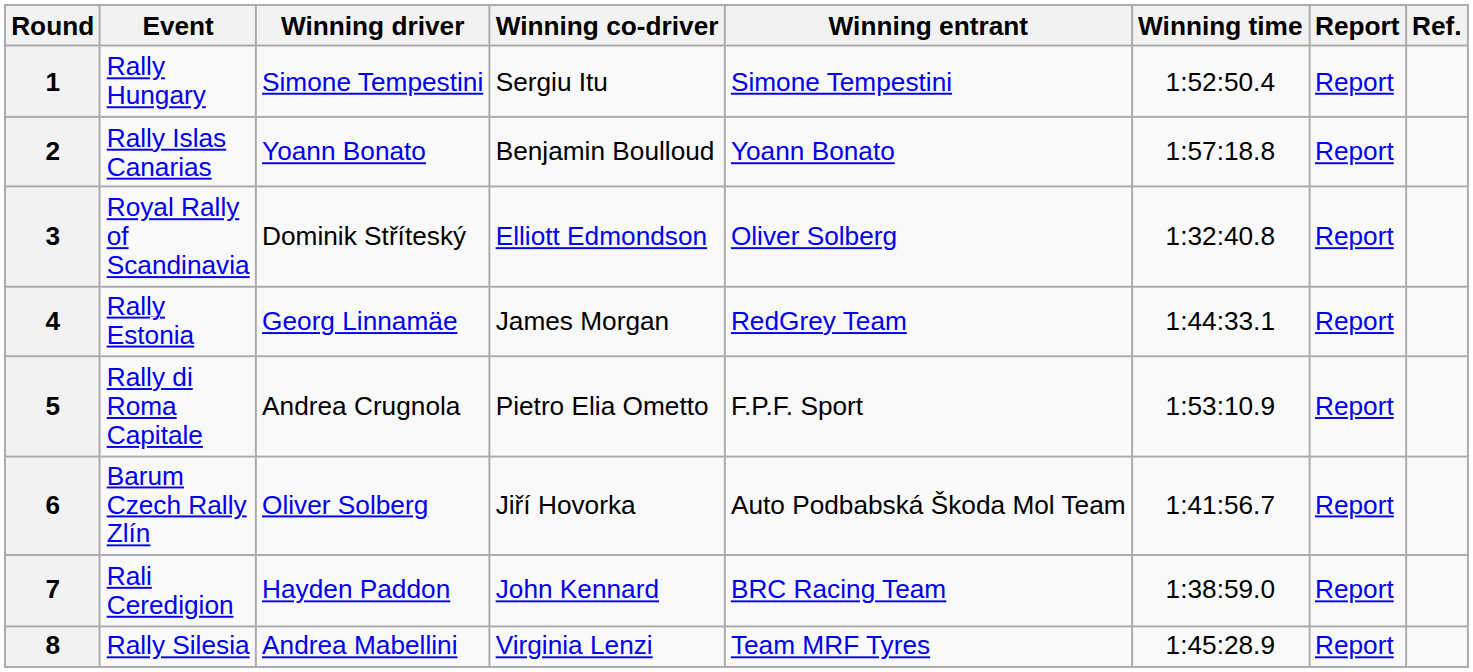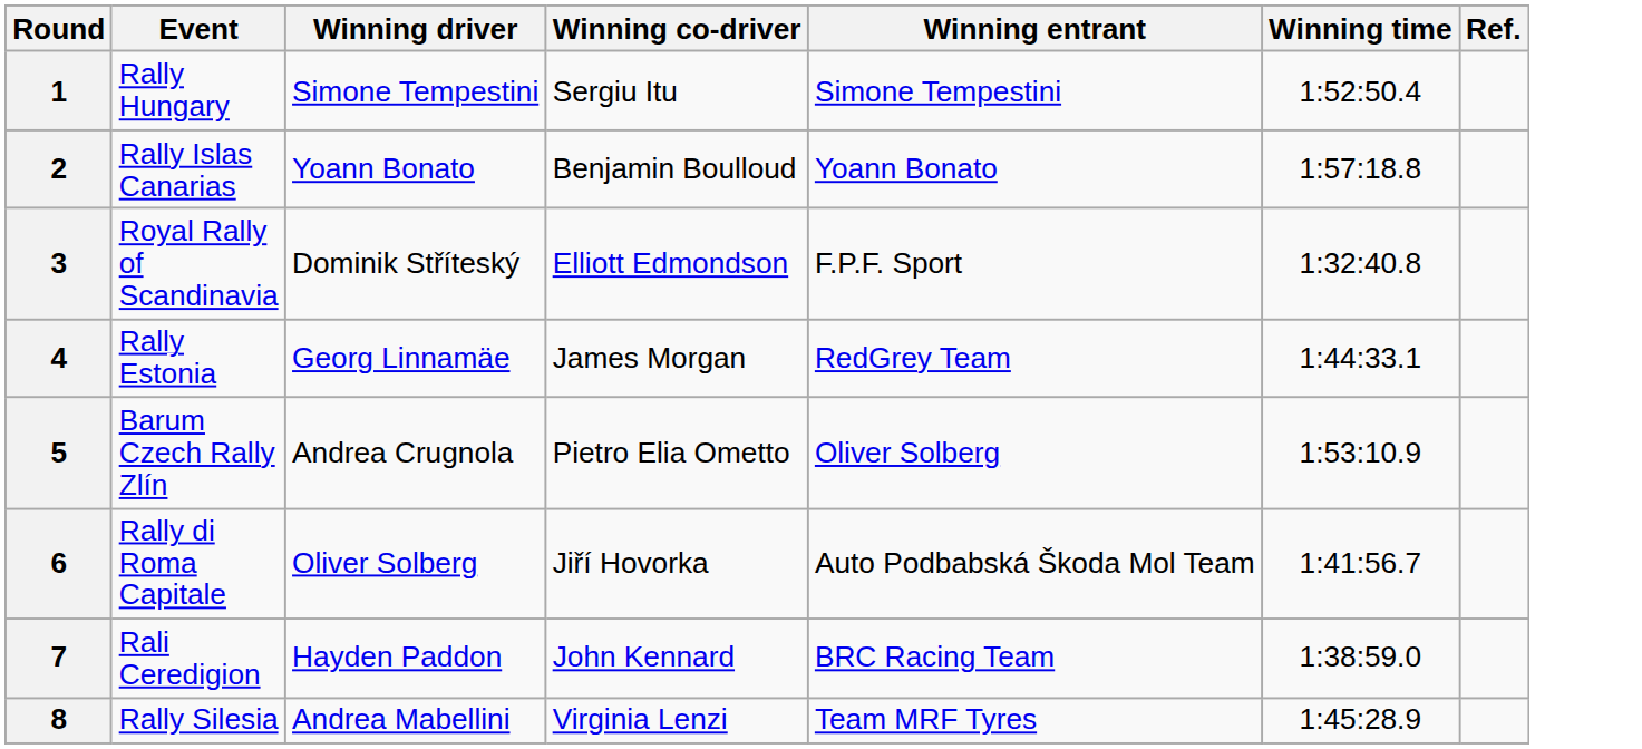 <table class="wikitable" style="font-size: 85%">
 <tr>
 <th>Round</th>
 <th>Event</th>
 <th nowrap="">Winning driver</th>
 <th nowrap="">Winning co-driver</th>
 <th nowrap="">Winning entrant</th>
 <th nowrap="">Winning time</th>
-<th>Report</th>
 <th>Ref.</th>
 </tr>
 <tr>
 <th>1</th>
 <td> <a href='#'>Rally Hungary</a></td>
 <td nowrap=""> <a href='#'>Simone Tempestini</a></td>
 <td nowrap=""> Sergiu Itu</td>
 <td nowrap=""> <a href='#'>Simone Tempestini</a></td>
 <td align="center">1:52:50.4</td>
-<td><a href='#'>Report</a></td>
 <td align="center"></td>
 </tr>
 <tr>
 <th>2</th>
 <td> <a href='#'>Rally Islas Canarias</a></td>
 <td nowrap=""> <a href='#'>Yoann Bonato</a></td>
 <td nowrap=""> Benjamin Boulloud</td>
 <td nowrap=""> <a href='#'>Yoann Bonato</a></td>
 <td align="center">1:57:18.8</td>
-<td><a href='#'>Report</a></td>
 <td align="center"></td>
 </tr>
 <tr>
 <th>3</th>
 <td> <a href='#'>Royal Rally of Scandinavia</a></td>
 <td nowrap=""> Dominik Stříteský</td>
 <td nowrap=""> <a href='#'>Elliott Edmondson</a></td>
-<td nowrap=""> <a href='#'>Oliver Solberg</a></td>
+<td nowrap=""> F.P.F. Sport</td>
 <td align="center">1:32:40.8</td>
-<td><a href='#'>Report</a></td>
 <td></td>
 </tr>
 <tr>
 <th>4</th>
 <td> <a href='#'>Rally Estonia</a></td>
 <td nowrap=""> <a href='#'>Georg Linnamäe</a></td>
 <td nowrap=""> James Morgan</td>
 <td nowrap=""> <a href='#'>RedGrey Team</a></td>
 <td align="center">1:44:33.1</td>
-<td><a href='#'>Report</a></td>
 <td align="center"></td>
 </tr>
 <tr>
 <th>5</th>
-<td> <a href='#'>Rally di Roma Capitale</a></td>
+<td> <a href='#'>Barum Czech Rally Zlín</a></td>
 <td nowrap=""> Andrea Crugnola</td>
 <td nowrap=""> Pietro Elia Ometto</td>
-<td nowrap=""> F.P.F. Sport</td>
+<td nowrap=""> <a href='#'>Oliver Solberg</a></td>
 <td align="center">1:53:10.9</td>
-<td><a href='#'>Report</a></td>
 <td></td>
 </tr>
 <tr>
 <th>6</th>
-<td> <a href='#'>Barum Czech Rally Zlín</a></td>
+<td> <a href='#'>Rally di Roma Capitale</a></td>
 <td nowrap=""> <a href='#'>Oliver Solberg</a></td>
 <td nowrap=""> Jiří Hovorka</td>
 <td nowrap=""> Auto Podbabská Škoda Mol Team</td>
 <td align="center">1:41:56.7</td>
-<td><a href='#'>Report</a></td>
 <td></td>
 </tr>
 <tr>
 <th>7</th>
 <td> <a href='#'>Rali Ceredigion</a></td>
 <td nowrap=""> <a href='#'>Hayden Paddon</a></td>
 <td nowrap=""> <a href='#'>John Kennard</a></td>
 <td nowrap=""> <a href='#'>BRC Racing Team</a></td>
 <td align="center">1:38:59.0</td>
-<td><a href='#'>Report</a></td>
 <td></td>
 </tr>
 <tr>
 <th>8</th>
 <td> <a href='#'>Rally Silesia</a></td>
 <td nowrap=""> <a href='#'>Andrea Mabellini</a></td>
 <td nowrap=""> <a href='#'>Virginia Lenzi</a></td>
 <td nowrap=""> <a href='#'>Team MRF Tyres</a></td>
 <td align="center">1:45:28.9</td>
-<td><a href='#'>Report</a></td>
 <td></td>
 </tr>
 </table>
